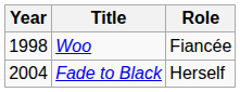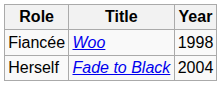 <table class="wikitable">
 <tr>
+<th>Role</th>
+<th>Title</th>
 <th>Year</th>
-<th>Title</th>
-<th>Role</th>
 </tr>
 <tr>
+<td>Fiancée</td>
+<td><em><a href='#'>Woo</a></em></td>
 <td>1998</td>
-<td><em><a href='#'>Woo</a></em></td>
-<td>Fiancée</td>
 </tr>
 <tr>
+<td>Herself</td>
+<td><em><a href='#'>Fade to Black</a></em></td>
 <td>2004</td>
-<td><em><a href='#'>Fade to Black</a></em></td>
-<td>Herself</td>
 </tr>
 </table>
